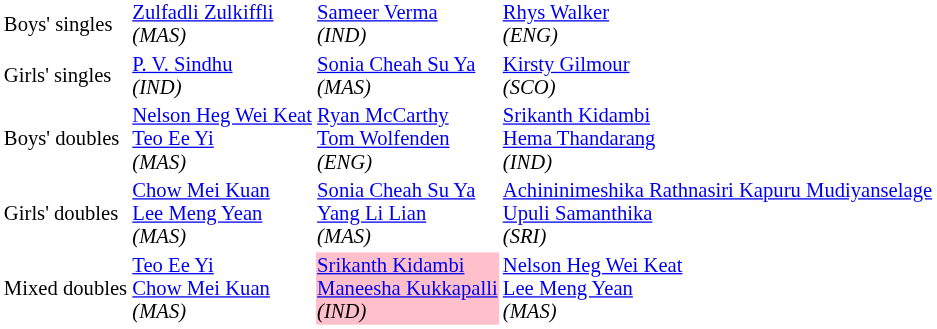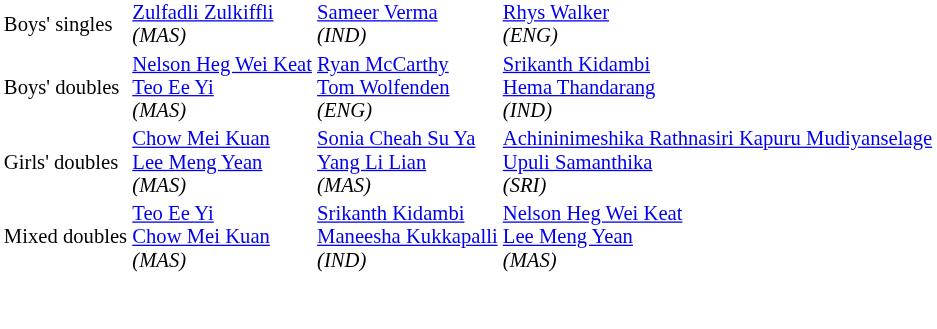 <table>
 <tr>
 <td>Boys' singles</td>
 <td><a href='#'>Zulfadli Zulkiffli</a><br><em> (MAS)</em></td>
 <td><a href='#'>Sameer Verma</a><br><em> (IND)</em></td>
 <td><a href='#'>Rhys Walker</a><br><em> (ENG)</em></td>
-</tr>
-<tr>
-<td>Girls' singles</td>
-<td><a href='#'>P. V. Sindhu</a><br><em> (IND)</em></td>
-<td><a href='#'>Sonia Cheah Su Ya</a><br><em> (MAS)</em></td>
-<td><a href='#'>Kirsty Gilmour</a><br><em> (SCO)</em></td>
 </tr>
 <tr>
 <td>Boys' doubles</td>
 <td><a href='#'>Nelson Heg Wei Keat</a><br><a href='#'>Teo Ee Yi</a><br><em> (MAS)</em></td>
 <td><a href='#'>Ryan McCarthy</a><br><a href='#'>Tom Wolfenden</a><br><em> (ENG)</em></td>
 <td><a href='#'>Srikanth Kidambi</a><br><a href='#'>Hema Thandarang</a><br><em> (IND)</em></td>
 </tr>
 <tr>
 <td>Girls' doubles</td>
 <td><a href='#'>Chow Mei Kuan</a><br><a href='#'>Lee Meng Yean</a><br><em> (MAS)</em></td>
 <td><a href='#'>Sonia Cheah Su Ya</a><br><a href='#'>Yang Li Lian</a><br><em> (MAS)</em></td>
 <td><a href='#'>Achininimeshika Rathnasiri Kapuru Mudiyanselage</a><br><a href='#'>Upuli Samanthika</a><br><em> (SRI)</em></td>
 </tr>
 <tr>
 <td>Mixed doubles</td>
 <td><a href='#'>Teo Ee Yi</a><br><a href='#'>Chow Mei Kuan</a><br><em> (MAS)</em></td>
-<td style="background: pink;"><a href='#'>Srikanth Kidambi</a><br><a href='#'>Maneesha Kukkapalli</a><br><em> (IND)</em></td>
+<td><a href='#'>Srikanth Kidambi</a><br><a href='#'>Maneesha Kukkapalli</a><br><em> (IND)</em></td>
 <td><a href='#'>Nelson Heg Wei Keat</a><br><a href='#'>Lee Meng Yean</a><br><em> (MAS)</em></td>
 </tr>
 </table>
